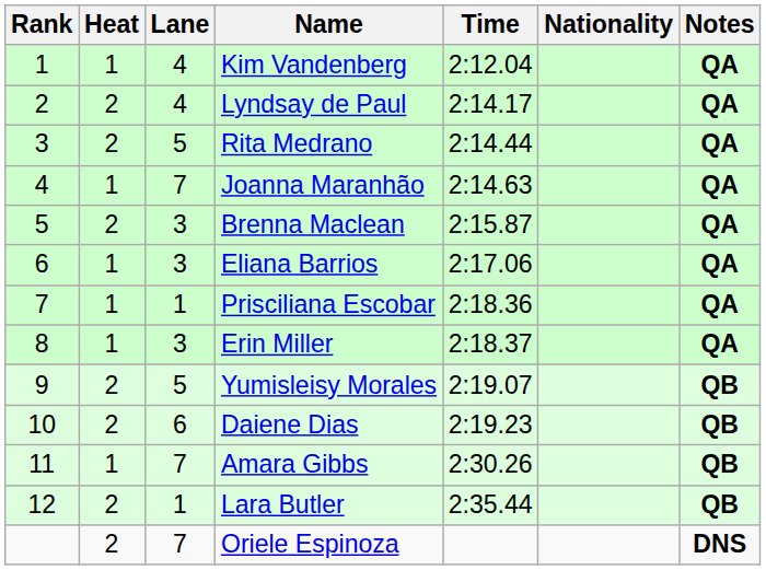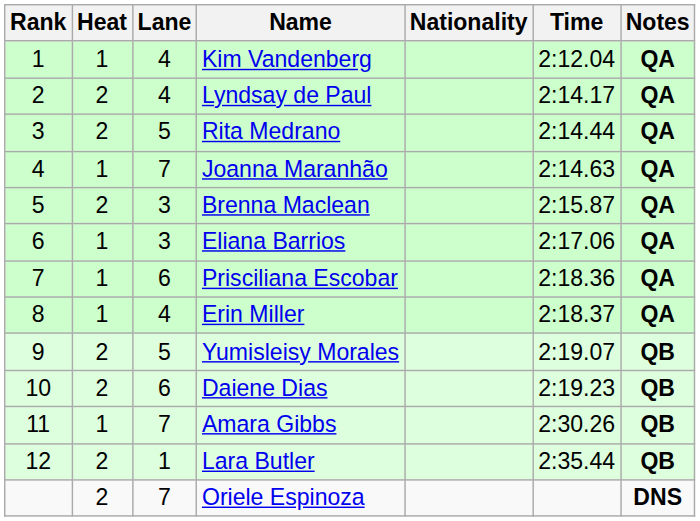 <table class="wikitable sortable" style="text-align:center">
 <tr>
 <th>Rank</th>
 <th>Heat</th>
 <th>Lane</th>
 <th>Name</th>
+<th>Nationality</th>
 <th>Time</th>
-<th>Nationality</th>
 <th>Notes</th>
 </tr>
 <tr bgcolor=ccffcc>
 <td>1</td>
 <td>1</td>
 <td>4</td>
 <td align=left><a href='#'>Kim Vandenberg</a></td>
+<td align=left></td>
 <td>2:12.04</td>
-<td align=left></td>
 <td><strong>QA</strong></td>
 </tr>
 <tr bgcolor=ccffcc>
 <td>2</td>
 <td>2</td>
 <td>4</td>
 <td align=left><a href='#'>Lyndsay de Paul</a></td>
+<td align=left></td>
 <td>2:14.17</td>
-<td align=left></td>
 <td><strong>QA</strong></td>
 </tr>
 <tr bgcolor=ccffcc>
 <td>3</td>
 <td>2</td>
 <td>5</td>
 <td align=left><a href='#'>Rita Medrano</a></td>
+<td align=left></td>
 <td>2:14.44</td>
-<td align=left></td>
 <td><strong>QA</strong></td>
 </tr>
 <tr bgcolor=ccffcc>
 <td>4</td>
 <td>1</td>
 <td>7</td>
 <td align=left><a href='#'>Joanna Maranhão</a></td>
+<td align=left></td>
 <td>2:14.63</td>
-<td align=left></td>
 <td><strong>QA</strong></td>
 </tr>
 <tr bgcolor=ccffcc>
 <td>5</td>
 <td>2</td>
 <td>3</td>
 <td align=left><a href='#'>Brenna Maclean</a></td>
+<td align=left></td>
 <td>2:15.87</td>
-<td align=left></td>
 <td><strong>QA</strong></td>
 </tr>
 <tr bgcolor=ccffcc>
 <td>6</td>
 <td>1</td>
 <td>3</td>
 <td align=left><a href='#'>Eliana Barrios</a></td>
+<td align=left></td>
 <td>2:17.06</td>
-<td align=left></td>
 <td><strong>QA</strong></td>
 </tr>
 <tr bgcolor=ccffcc>
 <td>7</td>
 <td>1</td>
-<td>1</td>
+<td>6</td>
 <td align=left><a href='#'>Prisciliana Escobar</a></td>
+<td align=left></td>
 <td>2:18.36</td>
-<td align=left></td>
 <td><strong>QA</strong></td>
 </tr>
 <tr bgcolor=ccffcc>
 <td>8</td>
 <td>1</td>
-<td>3</td>
+<td>4</td>
 <td align=left><a href='#'>Erin Miller</a></td>
+<td align=left></td>
 <td>2:18.37</td>
-<td align=left></td>
 <td><strong>QA</strong></td>
 </tr>
 <tr bgcolor=ddffdd>
 <td>9</td>
 <td>2</td>
 <td>5</td>
 <td align=left><a href='#'>Yumisleisy Morales</a></td>
+<td align=left></td>
 <td>2:19.07</td>
-<td align=left></td>
 <td><strong>QB</strong></td>
 </tr>
 <tr bgcolor=ddffdd>
 <td>10</td>
 <td>2</td>
 <td>6</td>
 <td align=left><a href='#'>Daiene Dias</a></td>
+<td align=left></td>
 <td>2:19.23</td>
-<td align=left></td>
 <td><strong>QB</strong></td>
 </tr>
 <tr bgcolor=ddffdd>
 <td>11</td>
 <td>1</td>
 <td>7</td>
 <td align=left><a href='#'>Amara Gibbs</a></td>
+<td align=left></td>
 <td>2:30.26</td>
-<td align=left></td>
 <td><strong>QB</strong></td>
 </tr>
 <tr bgcolor=ddffdd>
 <td>12</td>
 <td>2</td>
 <td>1</td>
 <td align=left><a href='#'>Lara Butler</a></td>
+<td align=left></td>
 <td>2:35.44</td>
-<td align=left></td>
 <td><strong>QB</strong></td>
 </tr>
 <tr>
 <td></td>
 <td>2</td>
 <td>7</td>
 <td align=left><a href='#'>Oriele Espinoza</a></td>
+<td align=left></td>
 <td></td>
-<td align=left></td>
 <td><strong>DNS</strong></td>
 </tr>
 </table>
